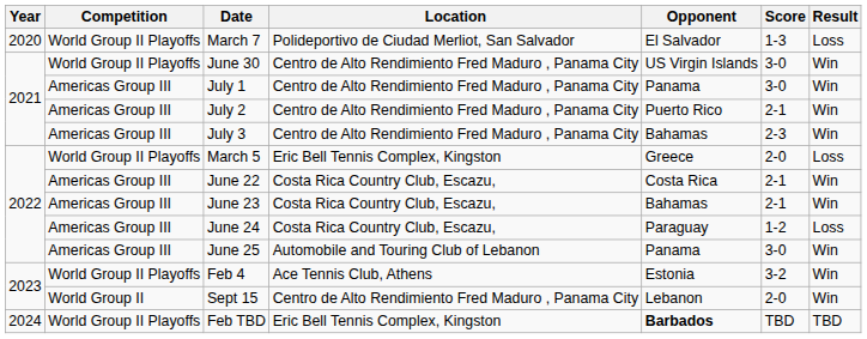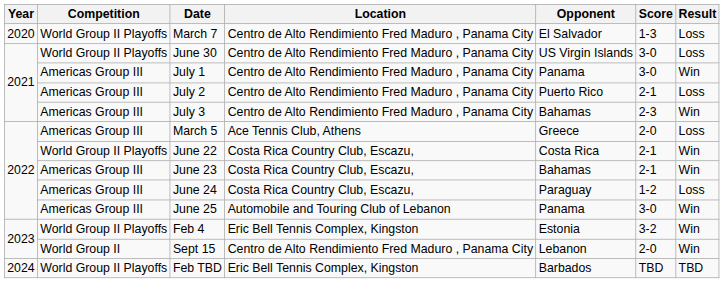 <table class="wikitable">
 <tr>
 <th>Year</th>
 <th>Competition</th>
 <th>Date</th>
 <th>Location</th>
 <th>Opponent</th>
 <th>Score</th>
 <th>Result</th>
 </tr>
 <tr>
 <td>2020</td>
 <td>World Group II Playoffs</td>
 <td>March 7</td>
-<td>Polideportivo de Ciudad Merliot, San Salvador</td>
+<td>Centro de Alto Rendimiento Fred Maduro , Panama City</td>
 <td>El Salvador</td>
 <td>1-3</td>
 <td>Loss</td>
 </tr>
 <tr>
 <td rowspan="4">2021</td>
 <td>World Group II Playoffs</td>
 <td>June 30</td>
 <td>Centro de Alto Rendimiento Fred Maduro , Panama City</td>
 <td>US Virgin Islands</td>
 <td>3-0</td>
-<td>Win</td>
+<td>Loss</td>
 </tr>
 <tr>
 <td>Americas Group III</td>
 <td>July 1</td>
 <td>Centro de Alto Rendimiento Fred Maduro , Panama City</td>
 <td>Panama</td>
 <td>3-0</td>
 <td>Win</td>
 </tr>
 <tr>
 <td>Americas Group III</td>
 <td>July 2</td>
 <td>Centro de Alto Rendimiento Fred Maduro , Panama City</td>
 <td>Puerto Rico</td>
 <td>2-1</td>
-<td>Win</td>
+<td>Loss</td>
 </tr>
 <tr>
 <td>Americas Group III</td>
 <td>July 3</td>
 <td>Centro de Alto Rendimiento Fred Maduro , Panama City</td>
 <td>Bahamas</td>
 <td>2-3</td>
 <td>Win</td>
 </tr>
 <tr>
 <td rowspan="5">2022</td>
-<td>World Group II Playoffs</td>
+<td>Americas Group III</td>
 <td>March 5</td>
-<td>Eric Bell Tennis Complex, Kingston</td>
+<td>Ace Tennis Club, Athens</td>
 <td>Greece</td>
 <td>2-0</td>
 <td>Loss</td>
 </tr>
 <tr>
-<td>Americas Group III</td>
+<td>World Group II Playoffs</td>
 <td>June 22</td>
 <td>Costa Rica Country Club, Escazu,</td>
 <td>Costa Rica</td>
 <td>2-1</td>
 <td>Win</td>
 </tr>
 <tr>
 <td>Americas Group III</td>
 <td>June 23</td>
 <td>Costa Rica Country Club, Escazu,</td>
 <td>Bahamas</td>
 <td>2-1</td>
 <td>Win</td>
 </tr>
 <tr>
 <td>Americas Group III</td>
 <td>June 24</td>
 <td>Costa Rica Country Club, Escazu,</td>
 <td>Paraguay</td>
 <td>1-2</td>
 <td>Loss</td>
 </tr>
 <tr>
 <td>Americas Group III</td>
 <td>June 25</td>
 <td>Automobile and Touring Club of Lebanon</td>
 <td>Panama</td>
 <td>3-0</td>
 <td>Win</td>
 </tr>
 <tr>
 <td rowspan="2">2023</td>
 <td>World Group II Playoffs</td>
 <td>Feb 4</td>
-<td>Ace Tennis Club, Athens</td>
+<td>Eric Bell Tennis Complex, Kingston</td>
 <td>Estonia</td>
 <td>3-2</td>
 <td>Win</td>
 </tr>
 <tr>
 <td>World Group II</td>
 <td>Sept 15</td>
 <td>Centro de Alto Rendimiento Fred Maduro , Panama City</td>
 <td>Lebanon</td>
 <td>2-0</td>
 <td>Win</td>
 </tr>
 <tr>
 <td>2024</td>
 <td>World Group II Playoffs</td>
 <td>Feb TBD</td>
 <td>Eric Bell Tennis Complex, Kingston</td>
-<td><strong>Barbados</strong></td>
+<td>Barbados</td>
 <td>TBD</td>
 <td>TBD</td>
 </tr>
 </table>
